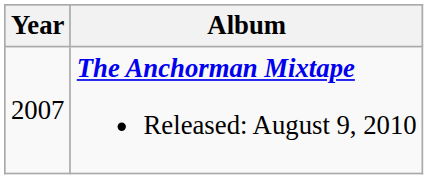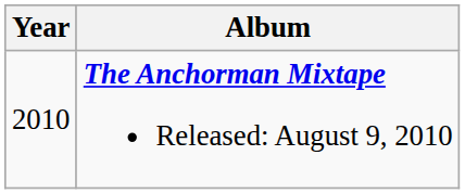 <table class="wikitable">
 <tr>
 <th>Year</th>
 <th>Album</th>
 </tr>
 <tr>
-<td>2007</td>
+<td>2010</td>
 <td><strong><em><a href='#'>The Anchorman Mixtape</a></em></strong><br><ul><li>Released: August 9, 2010</li></ul></td>
 </tr>
 </table>
